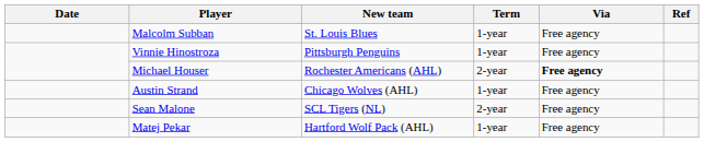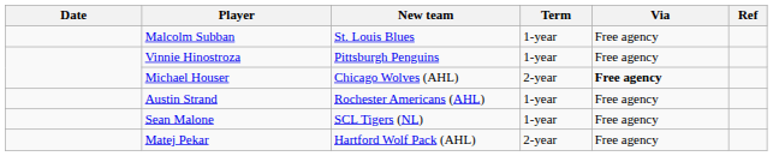 <table class="wikitable">
 <tr style="background:#ddd; text-align:center;">
 <th style="width: 10em;">Date</th>
 <th style="width: 14em;">Player</th>
 <th style="width: 14em;">New team</th>
 <th style="width: 5em;">Term</th>
 <th style="width: 10em;">Via</th>
 <th style="width: 2.5em;">Ref</th>
 </tr>
 <tr>
 <td></td>
 <td><a href='#'>Malcolm Subban</a></td>
 <td><a href='#'>St. Louis Blues</a></td>
 <td>1-year</td>
 <td>Free agency</td>
 <td></td>
 </tr>
 <tr>
 <td rowspan=2></td>
 <td><a href='#'>Vinnie Hinostroza</a></td>
 <td><a href='#'>Pittsburgh Penguins</a></td>
 <td>1-year</td>
 <td>Free agency</td>
 <td></td>
 </tr>
 <tr>
 <td><a href='#'>Michael Houser</a></td>
-<td><a href='#'>Rochester Americans</a> (<a href='#'>AHL</a>)</td>
+<td><a href='#'>Chicago Wolves</a> (AHL)</td>
 <td>2-year</td>
 <td><strong>Free agency</strong></td>
 <td></td>
 </tr>
 <tr>
 <td></td>
 <td><a href='#'>Austin Strand</a></td>
-<td><a href='#'>Chicago Wolves</a> (AHL)</td>
+<td><a href='#'>Rochester Americans</a> (<a href='#'>AHL</a>)</td>
 <td>1-year</td>
 <td>Free agency</td>
 <td></td>
 </tr>
 <tr>
 <td></td>
 <td><a href='#'>Sean Malone</a></td>
 <td><a href='#'>SCL Tigers</a> (<a href='#'>NL</a>)</td>
-<td>2-year</td>
+<td>1-year</td>
 <td>Free agency</td>
 <td></td>
 </tr>
 <tr>
 <td></td>
 <td><a href='#'>Matej Pekar</a></td>
 <td><a href='#'>Hartford Wolf Pack</a> (AHL)</td>
-<td>1-year</td>
+<td>2-year</td>
 <td>Free agency</td>
 <td></td>
 </tr>
 </table>
